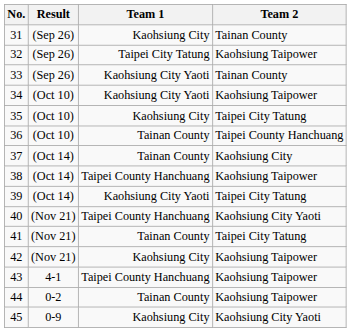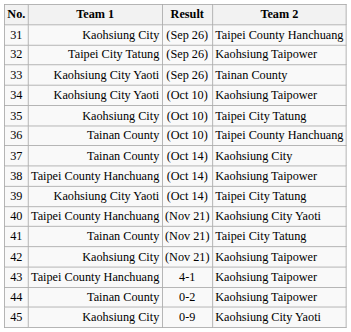 <table class="wikitable" style="font-size: 90%; text-align: center;">
 <tr>
 <th>No.</th>
+<th>Team 1</th>
 <th>Result</th>
-<th>Team 1</th>
 <th>Team 2</th>
 </tr>
 <tr>
 <td>31</td>
+<td align="right">Kaohsiung City</td>
 <td>(Sep 26)</td>
-<td align="right">Kaohsiung City</td>
-<td align="left">Tainan County</td>
+<td align="left">Taipei County Hanchuang</td>
 </tr>
 <tr>
 <td>32</td>
+<td align="right">Taipei City Tatung</td>
 <td>(Sep 26)</td>
-<td align="right">Taipei City Tatung</td>
 <td align="left">Kaohsiung Taipower</td>
 </tr>
 <tr>
 <td>33</td>
+<td align="right">Kaohsiung City Yaoti</td>
 <td>(Sep 26)</td>
-<td align="right">Kaohsiung City Yaoti</td>
 <td align="left">Tainan County</td>
 </tr>
 <tr>
 <td>34</td>
+<td align="right">Kaohsiung City Yaoti</td>
 <td>(Oct 10)</td>
-<td align="right">Kaohsiung City Yaoti</td>
 <td align="left">Kaohsiung Taipower</td>
 </tr>
 <tr>
 <td>35</td>
+<td align="right">Kaohsiung City</td>
 <td>(Oct 10)</td>
-<td align="right">Kaohsiung City</td>
 <td align="left">Taipei City Tatung</td>
 </tr>
 <tr>
 <td>36</td>
+<td align="right">Tainan County</td>
 <td>(Oct 10)</td>
-<td align="right">Tainan County</td>
 <td align="left">Taipei County Hanchuang</td>
 </tr>
 <tr>
 <td>37</td>
+<td align="right">Tainan County</td>
 <td>(Oct 14)</td>
-<td align="right">Tainan County</td>
 <td align="left">Kaohsiung City</td>
 </tr>
 <tr>
 <td>38</td>
+<td align="right">Taipei County Hanchuang</td>
 <td>(Oct 14)</td>
-<td align="right">Taipei County Hanchuang</td>
 <td align="left">Kaohsiung Taipower</td>
 </tr>
 <tr>
 <td>39</td>
+<td align="right">Kaohsiung City Yaoti</td>
 <td>(Oct 14)</td>
-<td align="right">Kaohsiung City Yaoti</td>
 <td align="left">Taipei City Tatung</td>
 </tr>
 <tr>
 <td>40</td>
+<td align="right">Taipei County Hanchuang</td>
 <td>(Nov 21)</td>
-<td align="right">Taipei County Hanchuang</td>
 <td align="left">Kaohsiung City Yaoti</td>
 </tr>
 <tr>
 <td>41</td>
+<td align="right">Tainan County</td>
 <td>(Nov 21)</td>
-<td align="right">Tainan County</td>
 <td align="left">Taipei City Tatung</td>
 </tr>
 <tr>
 <td>42</td>
+<td align="right">Kaohsiung City</td>
 <td>(Nov 21)</td>
-<td align="right">Kaohsiung City</td>
 <td align="left">Kaohsiung Taipower</td>
 </tr>
 <tr>
 <td>43</td>
+<td align="right">Taipei County Hanchuang</td>
 <td>4-1</td>
-<td align="right">Taipei County Hanchuang</td>
 <td align="left">Kaohsiung Taipower</td>
 </tr>
 <tr>
 <td>44</td>
+<td align="right">Tainan County</td>
 <td>0-2</td>
-<td align="right">Tainan County</td>
 <td align="left">Kaohsiung Taipower</td>
 </tr>
 <tr>
 <td>45</td>
+<td align="right">Kaohsiung City</td>
 <td>0-9</td>
-<td align="right">Kaohsiung City</td>
 <td align="left">Kaohsiung City Yaoti</td>
 </tr>
 </table>
